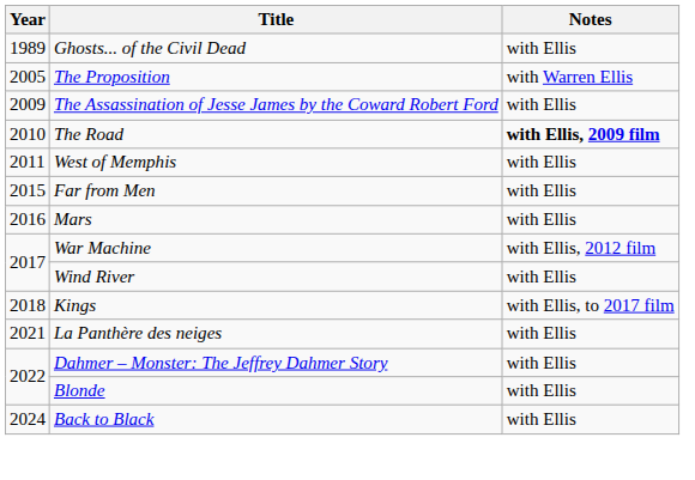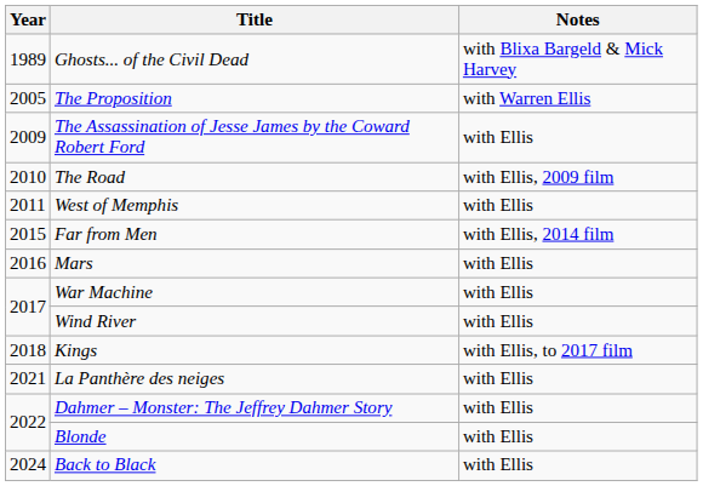 <table class="wikitable">
 <tr>
 <th>Year</th>
 <th>Title</th>
 <th>Notes</th>
 </tr>
 <tr>
 <td>1989</td>
 <td><em>Ghosts... of the Civil Dead</em></td>
-<td>with Ellis</td>
+<td>with <a href='#'>Blixa Bargeld</a> & <a href='#'>Mick Harvey</a></td>
 </tr>
 <tr>
 <td>2005</td>
 <td><em><a href='#'>The Proposition</a></em></td>
 <td>with <a href='#'>Warren Ellis</a></td>
 </tr>
 <tr>
 <td>2009</td>
 <td><em><a href='#'>The Assassination of Jesse James by the Coward Robert Ford</a></em></td>
 <td>with Ellis</td>
 </tr>
 <tr>
 <td>2010</td>
 <td><em>The Road</em></td>
-<td><strong>with Ellis, <a href='#'>2009 film</a></strong></td>
+<td>with Ellis, <a href='#'>2009 film</a></td>
 </tr>
 <tr>
 <td>2011</td>
 <td><em>West of Memphis</em></td>
 <td>with Ellis</td>
 </tr>
 <tr>
 <td>2015</td>
 <td><em>Far from Men</em></td>
-<td>with Ellis</td>
+<td>with Ellis, <a href='#'>2014 film</a></td>
 </tr>
 <tr>
 <td>2016</td>
 <td><em>Mars</em></td>
 <td>with Ellis</td>
 </tr>
 <tr>
 <td rowspan="2">2017</td>
 <td><em>War Machine</em></td>
-<td>with Ellis, <a href='#'>2012 film</a></td>
+<td>with Ellis</td>
 </tr>
 <tr>
 <td><em>Wind River</em></td>
 <td>with Ellis</td>
 </tr>
 <tr>
 <td>2018</td>
 <td><em>Kings</em></td>
 <td>with Ellis, to <a href='#'>2017 film</a></td>
 </tr>
 <tr>
 <td>2021</td>
 <td><em>La Panthère des neiges</em></td>
 <td>with Ellis</td>
 </tr>
 <tr>
 <td rowspan="2">2022</td>
 <td><em><a href='#'>Dahmer – Monster: The Jeffrey Dahmer Story</a></em></td>
 <td>with Ellis</td>
 </tr>
 <tr>
 <td><em><a href='#'>Blonde</a></em></td>
 <td>with Ellis</td>
 </tr>
 <tr>
 <td>2024</td>
 <td><em><a href='#'>Back to Black</a></em></td>
 <td>with Ellis</td>
 </tr>
 </table>
